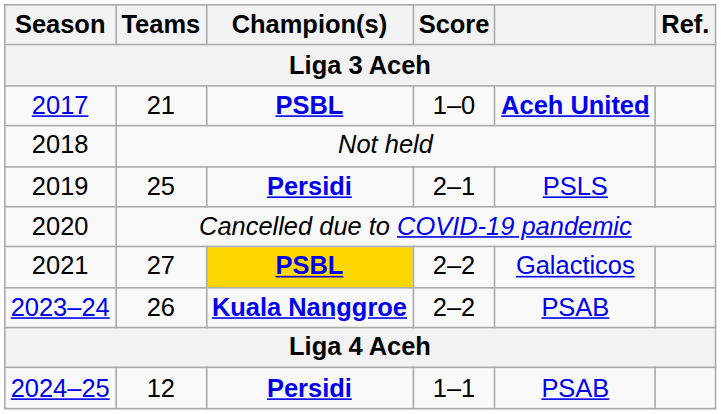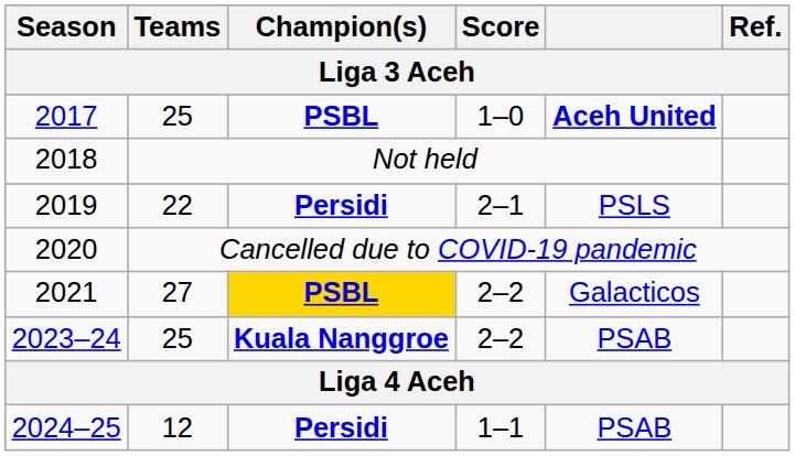 <table class="wikitable" style="text-align:center;">
 <tr>
 <th>Season</th>
 <th>Teams</th>
 <th>Champion(s)</th>
 <th>Score</th>
 <th></th>
 <th>Ref.</th>
 </tr>
 <tr>
 <th colspan=6>Liga 3 Aceh</th>
 </tr>
 <tr>
 <td><a href='#'>2017</a></td>
-<td align=center>21</td>
+<td align=center>25</td>
 <td><strong><a href='#'>PSBL</a></strong></td>
 <td>1–0</td>
 <td><strong><a href='#'>Aceh United</a></strong></td>
 <td></td>
 </tr>
 <tr>
 <td>2018</td>
 <td colspan=4><em>Not held</em></td>
 <td></td>
 </tr>
 <tr>
 <td>2019</td>
-<td align=center>25</td>
+<td align=center>22</td>
 <td><strong><a href='#'>Persidi</a></strong></td>
 <td>2–1</td>
 <td><a href='#'>PSLS</a></td>
 <td></td>
 </tr>
 <tr>
 <td>2020</td>
 <td colspan=5><em>Cancelled due to <a href='#'>COVID-19 pandemic</a></em></td>
 </tr>
 <tr>
 <td>2021</td>
 <td align=center>27</td>
 <td style="background: gold;"><strong><a href='#'>PSBL</a></strong></td>
 <td>2–2 <br> </td>
 <td><a href='#'>Galacticos</a></td>
 <td></td>
 </tr>
 <tr>
 <td><a href='#'>2023–24</a></td>
-<td>26</td>
+<td>25</td>
 <td><strong><a href='#'>Kuala Nanggroe</a></strong></td>
 <td>2–2 <br> </td>
 <td><a href='#'>PSAB</a></td>
 <td></td>
 </tr>
 <tr>
 <th colspan=6>Liga 4 Aceh</th>
 </tr>
 <tr>
 <td><a href='#'>2024–25</a></td>
 <td>12</td>
 <td><strong><a href='#'>Persidi</a></strong></td>
 <td>1–1 <br> </td>
 <td><a href='#'>PSAB</a></td>
 <td></td>
 </tr>
 </table>
